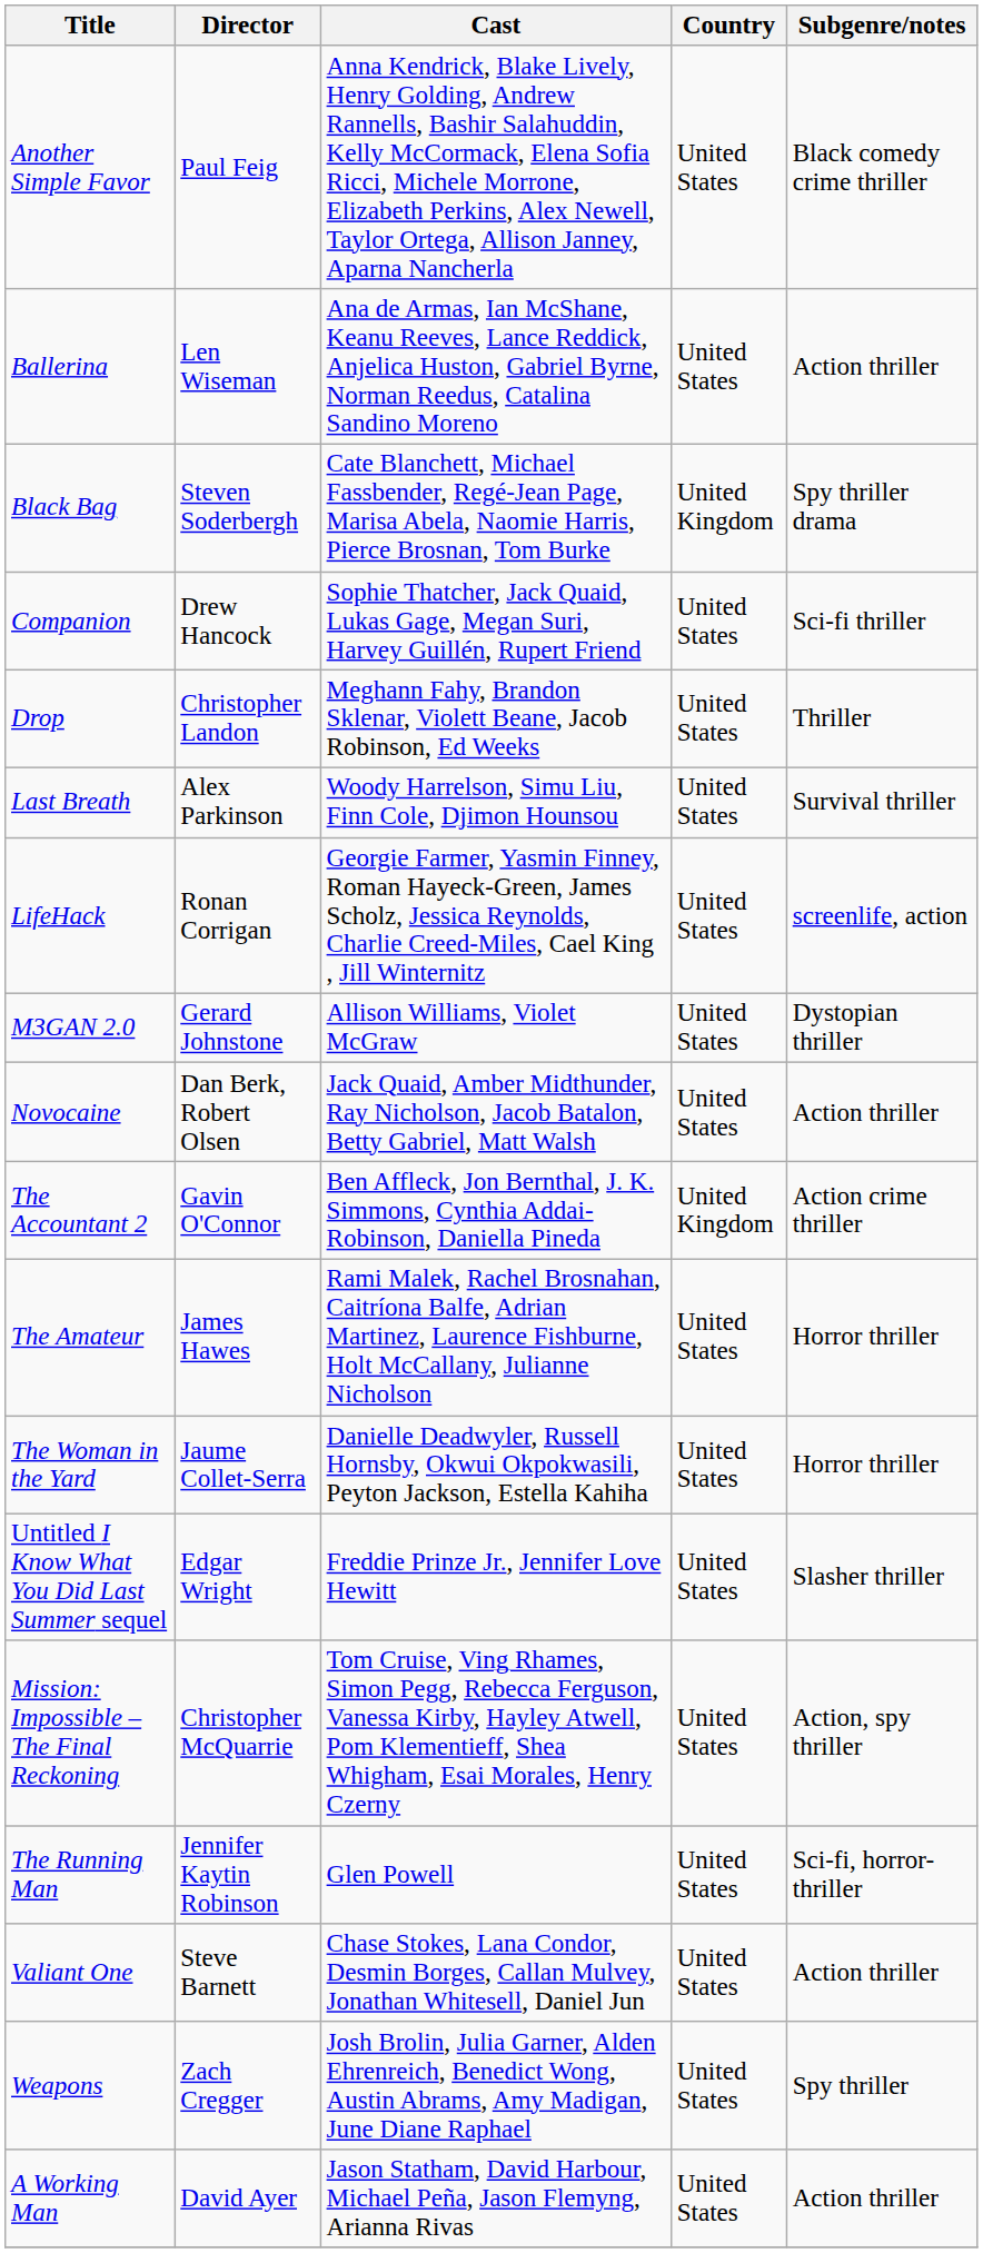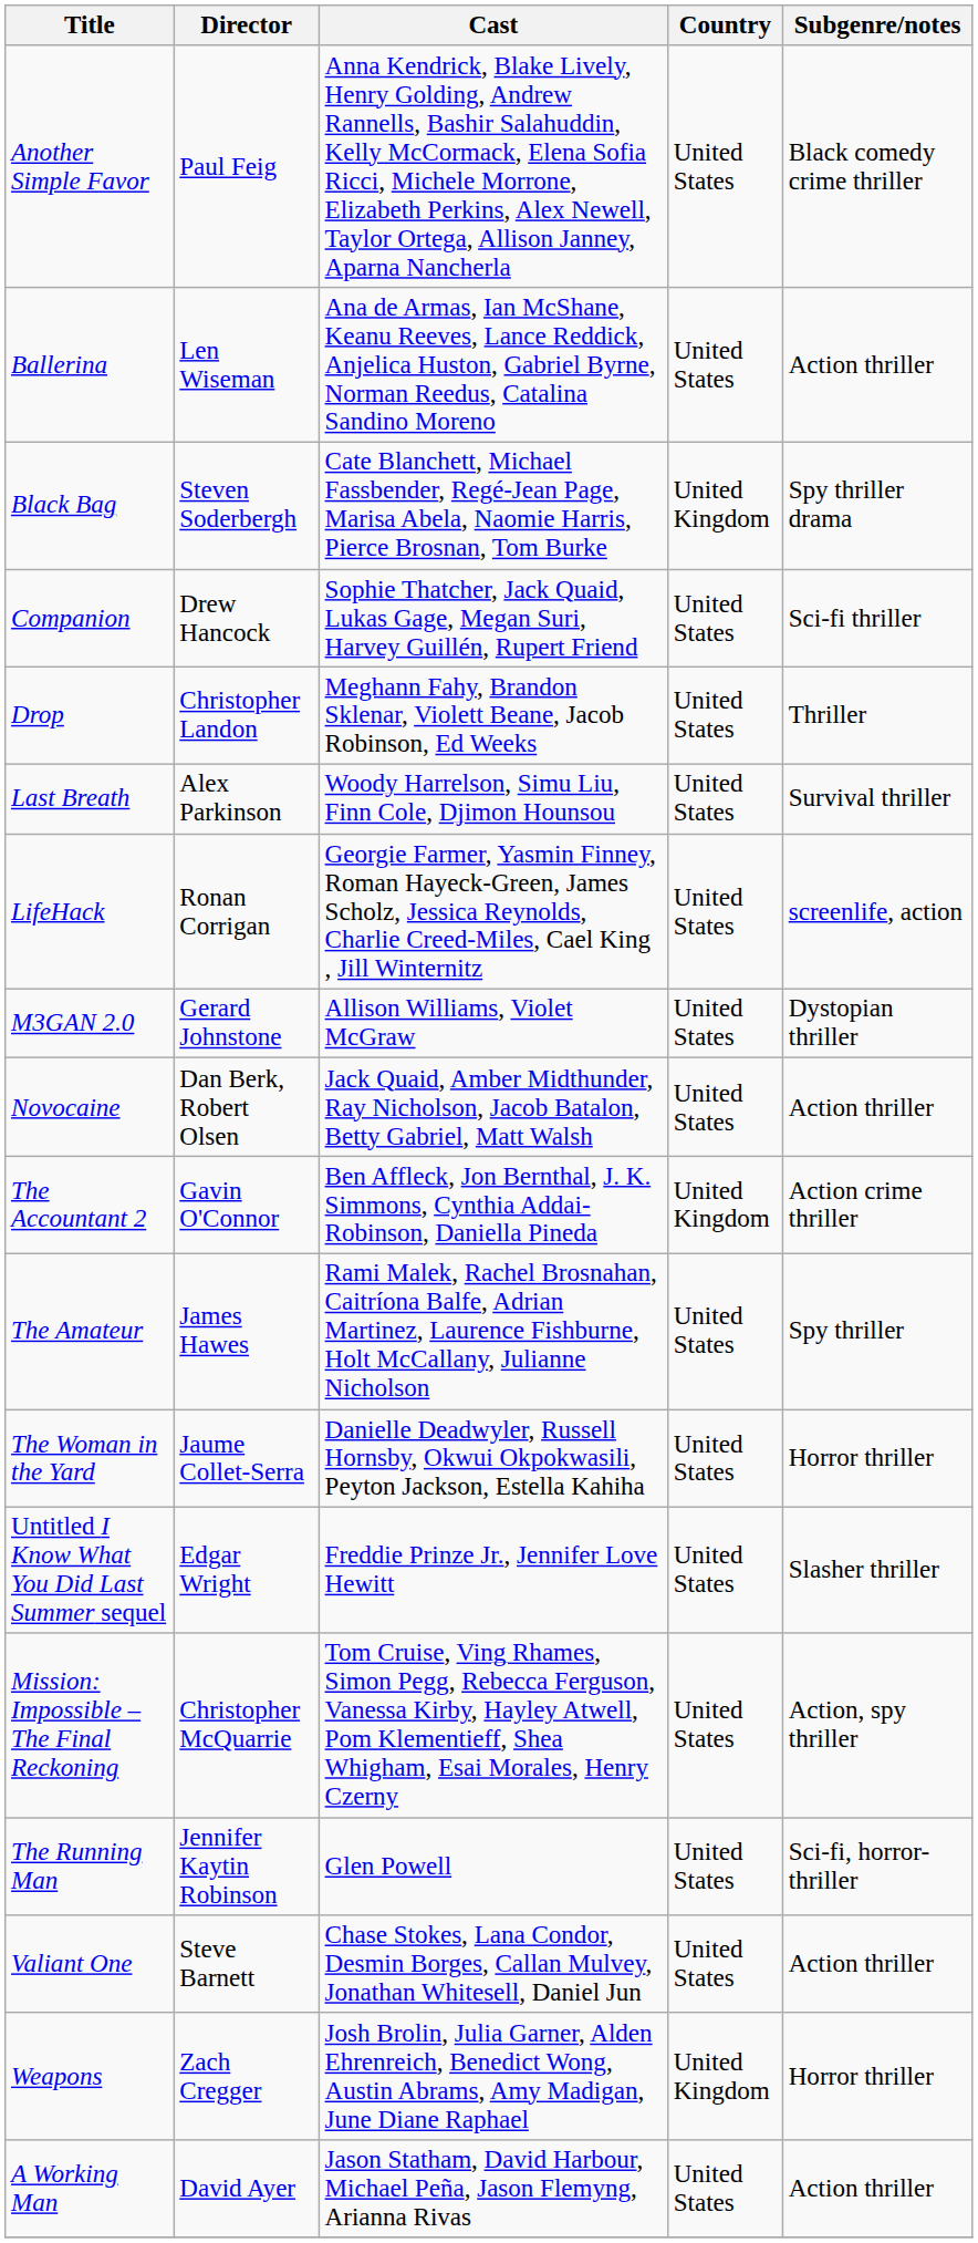 <table class="wikitable sortable">
 <tr>
 <th>Title</th>
 <th>Director</th>
 <th>Cast</th>
 <th>Country</th>
 <th>Subgenre/notes</th>
 </tr>
 <tr>
 <td><em><a href='#'>Another Simple Favor</a></em></td>
 <td><a href='#'>Paul Feig</a></td>
 <td><a href='#'>Anna Kendrick</a>, <a href='#'>Blake Lively</a>, <a href='#'>Henry Golding</a>, <a href='#'>Andrew Rannells</a>, <a href='#'>Bashir Salahuddin</a>, <a href='#'>Kelly McCormack</a>, <a href='#'>Elena Sofia Ricci</a>, <a href='#'>Michele Morrone</a>, <a href='#'>Elizabeth Perkins</a>, <a href='#'>Alex Newell</a>, <a href='#'>Taylor Ortega</a>, <a href='#'>Allison Janney</a>, <a href='#'>Aparna Nancherla</a></td>
 <td>United States</td>
 <td>Black comedy crime thriller</td>
 </tr>
 <tr>
 <td><em><a href='#'>Ballerina</a></em></td>
 <td><a href='#'>Len Wiseman</a></td>
 <td><a href='#'>Ana de Armas</a>, <a href='#'>Ian McShane</a>, <a href='#'>Keanu Reeves</a>, <a href='#'>Lance Reddick</a>, <a href='#'>Anjelica Huston</a>, <a href='#'>Gabriel Byrne</a>, <a href='#'>Norman Reedus</a>, <a href='#'>Catalina Sandino Moreno</a></td>
 <td>United States</td>
 <td>Action thriller</td>
 </tr>
 <tr>
 <td><em><a href='#'>Black Bag</a></em></td>
 <td><a href='#'>Steven Soderbergh</a></td>
 <td><a href='#'>Cate Blanchett</a>, <a href='#'>Michael Fassbender</a>, <a href='#'>Regé-Jean Page</a>, <a href='#'>Marisa Abela</a>, <a href='#'>Naomie Harris</a>, <a href='#'>Pierce Brosnan</a>, <a href='#'>Tom Burke</a></td>
 <td>United Kingdom</td>
 <td>Spy thriller drama</td>
 </tr>
 <tr>
 <td><em><a href='#'>Companion</a></em></td>
 <td>Drew Hancock</td>
 <td><a href='#'>Sophie Thatcher</a>, <a href='#'>Jack Quaid</a>, <a href='#'>Lukas Gage</a>, <a href='#'>Megan Suri</a>, <a href='#'>Harvey Guillén</a>, <a href='#'>Rupert Friend</a></td>
 <td>United States</td>
 <td>Sci-fi thriller</td>
 </tr>
 <tr>
 <td><em><a href='#'>Drop</a></em></td>
 <td><a href='#'>Christopher Landon</a></td>
 <td><a href='#'>Meghann Fahy</a>, <a href='#'>Brandon Sklenar</a>, <a href='#'>Violett Beane</a>, Jacob Robinson, <a href='#'>Ed Weeks</a></td>
 <td>United States</td>
 <td>Thriller</td>
 </tr>
 <tr>
 <td><em><a href='#'>Last Breath</a></em></td>
 <td>Alex Parkinson</td>
 <td><a href='#'>Woody Harrelson</a>, <a href='#'>Simu Liu</a>, <a href='#'>Finn Cole</a>, <a href='#'>Djimon Hounsou</a></td>
 <td>United States</td>
 <td>Survival thriller</td>
 </tr>
 <tr>
 <td><em><a href='#'>LifeHack</a></em></td>
 <td>Ronan Corrigan</td>
 <td><a href='#'>Georgie Farmer</a>, <a href='#'>Yasmin Finney</a>, Roman Hayeck-Green, James Scholz, <a href='#'>Jessica Reynolds</a>, <a href='#'>Charlie Creed-Miles</a>, Cael King , <a href='#'>Jill Winternitz</a></td>
 <td>United States</td>
 <td><a href='#'>screenlife</a>, action</td>
 </tr>
 <tr>
 <td><em><a href='#'>M3GAN 2.0</a></em></td>
 <td><a href='#'>Gerard Johnstone</a></td>
 <td><a href='#'>Allison Williams</a>, <a href='#'>Violet McGraw</a></td>
 <td>United States</td>
 <td>Dystopian thriller</td>
 </tr>
 <tr>
 <td><em><a href='#'>Novocaine</a></em></td>
 <td>Dan Berk,<br>Robert Olsen</td>
 <td><a href='#'>Jack Quaid</a>, <a href='#'>Amber Midthunder</a>, <a href='#'>Ray Nicholson</a>, <a href='#'>Jacob Batalon</a>, <a href='#'>Betty Gabriel</a>, <a href='#'>Matt Walsh</a></td>
 <td>United States</td>
 <td>Action thriller</td>
 </tr>
 <tr>
 <td><em><a href='#'>The Accountant 2</a></em></td>
 <td><a href='#'>Gavin O'Connor</a></td>
 <td><a href='#'>Ben Affleck</a>, <a href='#'>Jon Bernthal</a>, <a href='#'>J. K. Simmons</a>, <a href='#'>Cynthia Addai-Robinson</a>, <a href='#'>Daniella Pineda</a></td>
 <td>United Kingdom</td>
 <td>Action crime thriller</td>
 </tr>
 <tr>
 <td><em><a href='#'>The Amateur</a></em></td>
 <td><a href='#'>James Hawes</a></td>
 <td><a href='#'>Rami Malek</a>, <a href='#'>Rachel Brosnahan</a>, <a href='#'>Caitríona Balfe</a>, <a href='#'>Adrian Martinez</a>, <a href='#'>Laurence Fishburne</a>, <a href='#'>Holt McCallany</a>, <a href='#'>Julianne Nicholson</a></td>
 <td>United States</td>
-<td>Horror thriller</td>
+<td>Spy thriller</td>
 </tr>
 <tr>
 <td><em><a href='#'>The Woman in the Yard</a></em></td>
 <td><a href='#'>Jaume Collet-Serra</a></td>
 <td><a href='#'>Danielle Deadwyler</a>, <a href='#'>Russell Hornsby</a>, <a href='#'>Okwui Okpokwasili</a>, Peyton Jackson, Estella Kahiha</td>
 <td>United States</td>
 <td>Horror thriller</td>
 </tr>
 <tr>
 <td><a href='#'>Untitled <em>I Know What You Did Last Summer</em> sequel</a></td>
 <td><a href='#'>Edgar Wright</a></td>
 <td><a href='#'>Freddie Prinze Jr.</a>, <a href='#'>Jennifer Love Hewitt</a></td>
 <td>United States</td>
 <td>Slasher thriller</td>
 </tr>
 <tr>
 <td><em><a href='#'>Mission: Impossible – The Final Reckoning</a></em></td>
 <td><a href='#'>Christopher McQuarrie</a></td>
 <td><a href='#'>Tom Cruise</a>, <a href='#'>Ving Rhames</a>, <a href='#'>Simon Pegg</a>, <a href='#'>Rebecca Ferguson</a>, <a href='#'>Vanessa Kirby</a>, <a href='#'>Hayley Atwell</a>, <a href='#'>Pom Klementieff</a>, <a href='#'>Shea Whigham</a>, <a href='#'>Esai Morales</a>, <a href='#'>Henry Czerny</a></td>
 <td>United States</td>
 <td>Action, spy thriller</td>
 </tr>
 <tr>
 <td><em><a href='#'>The Running Man</a></em></td>
 <td><a href='#'>Jennifer Kaytin Robinson</a></td>
 <td><a href='#'>Glen Powell</a></td>
 <td>United States</td>
 <td>Sci-fi, horror-thriller</td>
 </tr>
 <tr>
 <td><em><a href='#'>Valiant One</a></em></td>
 <td>Steve Barnett</td>
 <td><a href='#'>Chase Stokes</a>, <a href='#'>Lana Condor</a>, <a href='#'>Desmin Borges</a>, <a href='#'>Callan Mulvey</a>, <a href='#'>Jonathan Whitesell</a>, Daniel Jun</td>
 <td>United States</td>
 <td>Action thriller</td>
 </tr>
 <tr>
 <td><em><a href='#'>Weapons</a></em></td>
 <td><a href='#'>Zach Cregger</a></td>
 <td><a href='#'>Josh Brolin</a>, <a href='#'>Julia Garner</a>, <a href='#'>Alden Ehrenreich</a>, <a href='#'>Benedict Wong</a>, <a href='#'>Austin Abrams</a>, <a href='#'>Amy Madigan</a>, <a href='#'>June Diane Raphael</a></td>
-<td>United States</td>
-<td>Spy thriller</td>
+<td>United Kingdom</td>
+<td>Horror thriller</td>
 </tr>
 <tr>
 <td><em><a href='#'>A Working Man</a></em></td>
 <td><a href='#'>David Ayer</a></td>
 <td><a href='#'>Jason Statham</a>, <a href='#'>David Harbour</a>, <a href='#'>Michael Peña</a>, <a href='#'>Jason Flemyng</a>, Arianna Rivas</td>
 <td>United States</td>
 <td>Action thriller</td>
 </tr>
 <tr>
 </tr>
 </table>
